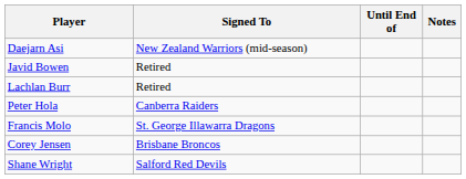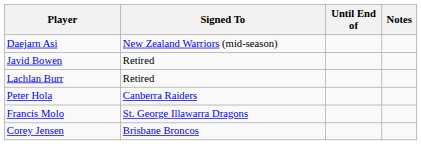 <table class="wikitable" style="font-size:90%">
 <tr bgcolor="#efefef">
 <th width="150">Player</th>
 <th width="270">Signed To</th>
 <th width="70">Until End of</th>
 <th width="40">Notes</th>
 </tr>
 <tr>
 <td><a href='#'>Daejarn Asi</a></td>
 <td> <a href='#'>New Zealand Warriors</a> (mid-season)</td>
 <td></td>
 <td></td>
 </tr>
 <tr>
 <td><a href='#'>Javid Bowen</a></td>
 <td>Retired</td>
 <td></td>
 <td></td>
 </tr>
 <tr>
 <td><a href='#'>Lachlan Burr</a></td>
 <td>Retired</td>
 <td></td>
 <td></td>
 </tr>
 <tr>
 <td><a href='#'>Peter Hola</a></td>
 <td> <a href='#'>Canberra Raiders</a></td>
 <td></td>
 <td></td>
 </tr>
 <tr>
 <td><a href='#'>Francis Molo</a></td>
 <td> <a href='#'>St. George Illawarra Dragons</a></td>
 <td></td>
 <td></td>
 </tr>
 <tr>
 <td><a href='#'>Corey Jensen</a></td>
 <td> <a href='#'>Brisbane Broncos</a></td>
 <td></td>
 <td></td>
 </tr>
-<tr>
-<td><a href='#'>Shane Wright</a></td>
-<td> <a href='#'>Salford Red Devils</a></td>
-<td></td>
-<td></td>
-</tr>
 </table>
